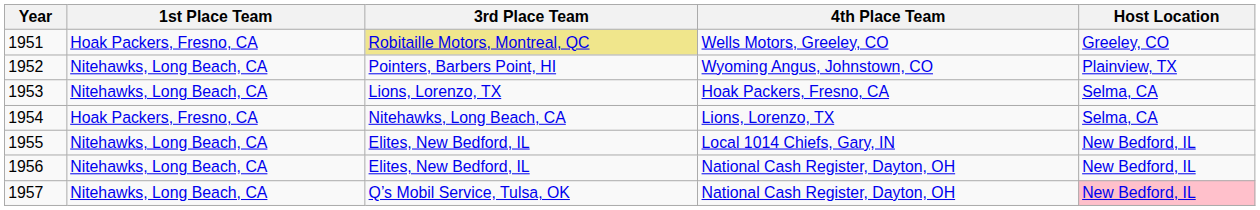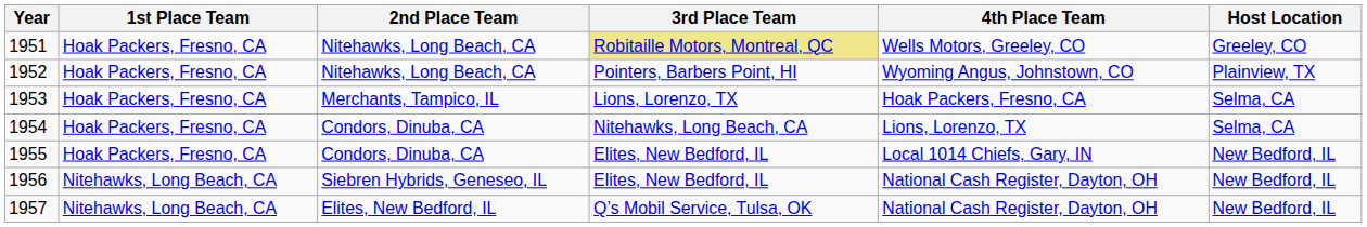 <table class="wikitable" style="width:100%; text-align:left">
 <tr>
 <th>Year</th>
 <th>1st Place Team</th>
+<th>2nd Place Team</th>
 <th>3rd Place Team</th>
 <th>4th Place Team</th>
 <th>Host Location</th>
 </tr>
 <tr>
 <td>1951</td>
 <td><a href='#'>Hoak Packers, Fresno, CA</a></td>
+<td><a href='#'>Nitehawks, Long Beach, CA</a></td>
 <td style="background: khaki;"><a href='#'>Robitaille Motors, Montreal, QC</a></td>
 <td><a href='#'>Wells Motors, Greeley, CO</a></td>
 <td><a href='#'>Greeley, CO</a></td>
 </tr>
 <tr>
 <td>1952</td>
+<td><a href='#'>Hoak Packers, Fresno, CA</a></td>
 <td><a href='#'>Nitehawks, Long Beach, CA</a></td>
 <td><a href='#'>Pointers, Barbers Point, HI</a></td>
 <td><a href='#'>Wyoming Angus, Johnstown, CO</a></td>
 <td><a href='#'>Plainview, TX</a></td>
 </tr>
 <tr>
 <td>1953</td>
-<td><a href='#'>Nitehawks, Long Beach, CA</a></td>
+<td><a href='#'>Hoak Packers, Fresno, CA</a></td>
+<td><a href='#'>Merchants, Tampico, IL</a></td>
 <td><a href='#'>Lions, Lorenzo, TX</a></td>
 <td><a href='#'>Hoak Packers, Fresno, CA</a></td>
 <td><a href='#'>Selma, CA</a></td>
 </tr>
 <tr>
 <td>1954</td>
 <td><a href='#'>Hoak Packers, Fresno, CA</a></td>
+<td><a href='#'>Condors, Dinuba, CA</a></td>
 <td><a href='#'>Nitehawks, Long Beach, CA</a></td>
 <td><a href='#'>Lions, Lorenzo, TX</a></td>
 <td><a href='#'>Selma, CA</a></td>
 </tr>
 <tr>
 <td>1955</td>
-<td><a href='#'>Nitehawks, Long Beach, CA</a></td>
+<td><a href='#'>Hoak Packers, Fresno, CA</a></td>
+<td><a href='#'>Condors, Dinuba, CA</a></td>
 <td><a href='#'>Elites, New Bedford, IL</a></td>
 <td><a href='#'>Local 1014 Chiefs, Gary, IN</a></td>
 <td><a href='#'>New Bedford, IL</a></td>
 </tr>
 <tr>
 <td>1956</td>
 <td><a href='#'>Nitehawks, Long Beach, CA</a></td>
+<td><a href='#'>Siebren Hybrids, Geneseo, IL</a></td>
 <td><a href='#'>Elites, New Bedford, IL</a></td>
 <td><a href='#'>National Cash Register, Dayton, OH</a></td>
 <td><a href='#'>New Bedford, IL</a></td>
 </tr>
 <tr>
 <td>1957</td>
 <td><a href='#'>Nitehawks, Long Beach, CA</a></td>
+<td><a href='#'>Elites, New Bedford, IL</a></td>
 <td><a href='#'>Q’s Mobil Service, Tulsa, OK</a></td>
 <td><a href='#'>National Cash Register, Dayton, OH</a></td>
-<td style="background: pink;"><a href='#'>New Bedford, IL</a></td>
+<td><a href='#'>New Bedford, IL</a></td>
 </tr>
 </table>
